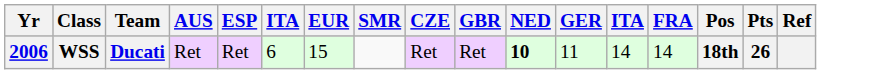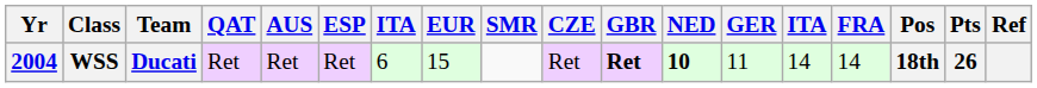 <table class="wikitable" style="font-size: 85%">
 <tr valign="top">
 <th valign="middle"><strong>Yr</strong></th>
 <th valign="middle"><strong>Class</strong></th>
 <th valign="middle"><strong>Team</strong></th>
+<th><a href='#'>QAT</a><br></th>
 <th><a href='#'>AUS</a><br></th>
 <th><a href='#'>ESP</a><br></th>
 <th><a href='#'>ITA</a><br></th>
 <th><a href='#'>EUR</a><br></th>
 <th><a href='#'>SMR</a><br></th>
 <th><a href='#'>CZE</a><br></th>
 <th><a href='#'>GBR</a><br></th>
 <th><a href='#'>NED</a><br></th>
 <th><a href='#'>GER</a><br></th>
 <th><a href='#'>ITA</a><br></th>
 <th><a href='#'>FRA</a><br></th>
 <th valign="middle">Pos</th>
 <th valign="middle">Pts</th>
 <th valign="middle">Ref</th>
 </tr>
 <tr>
-<th><a href='#'>2006</a></th>
+<th><a href='#'>2004</a></th>
 <th>WSS</th>
 <th><a href='#'>Ducati</a></th>
+<td style="background:#efcfff;">Ret</td>
 <td style="background:#efcfff;">Ret</td>
 <td style="background:#efcfff;">Ret</td>
 <td style="background:#dfffdf;">6</td>
 <td style="background:#dfffdf;">15</td>
 <td></td>
 <td style="background:#efcfff;">Ret</td>
-<td style="background:#efcfff;">Ret</td>
+<td style="background:#efcfff;"><strong>Ret</strong></td>
 <td style="background:#dfffdf;"><strong>10</strong></td>
 <td style="background:#dfffdf;">11</td>
 <td style="background:#dfffdf;">14</td>
 <td style="background:#dfffdf;">14</td>
 <th>18th</th>
 <th>26</th>
 <th></th>
 </tr>
 </table>
